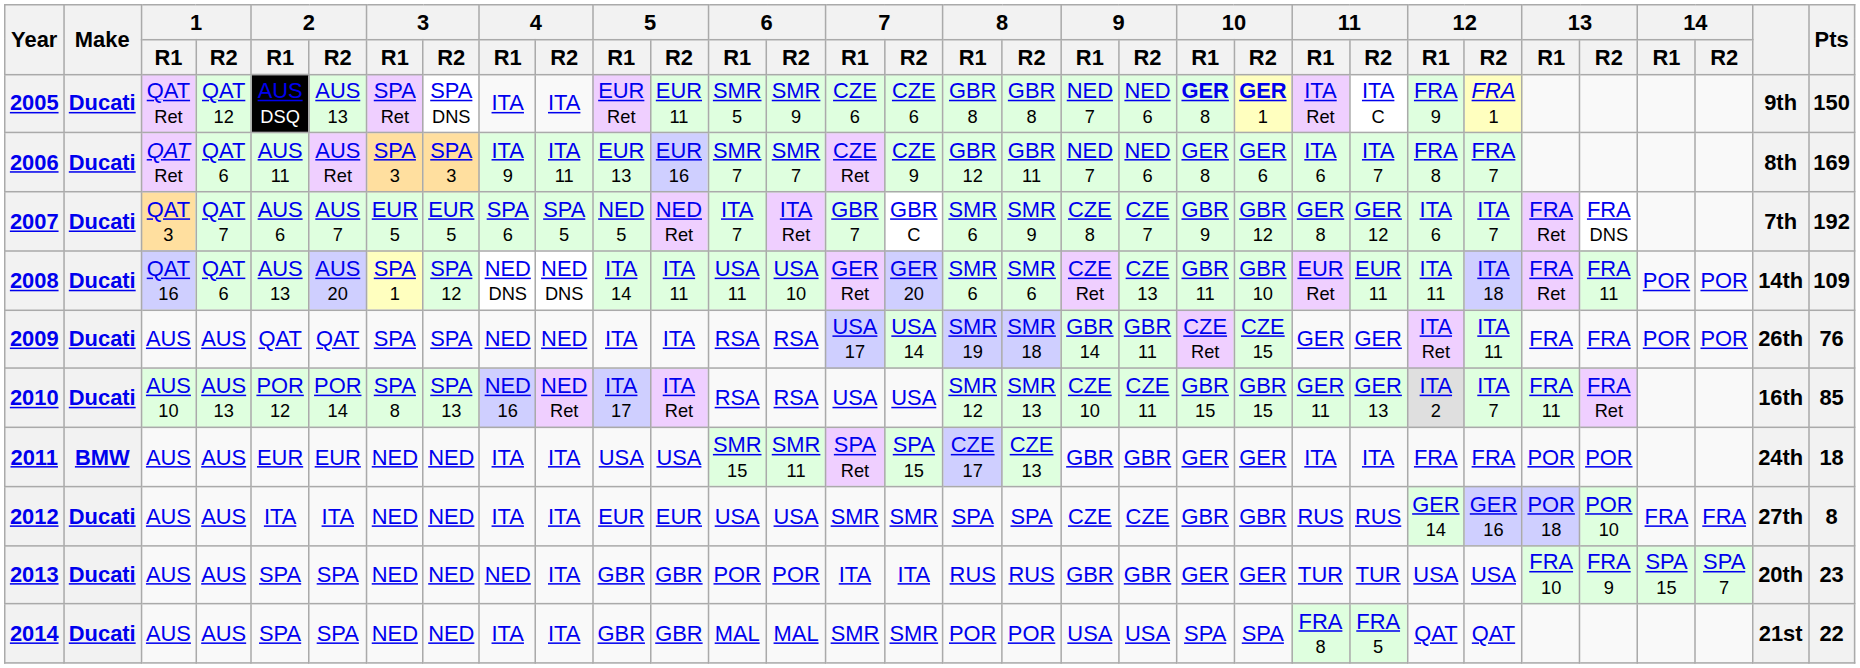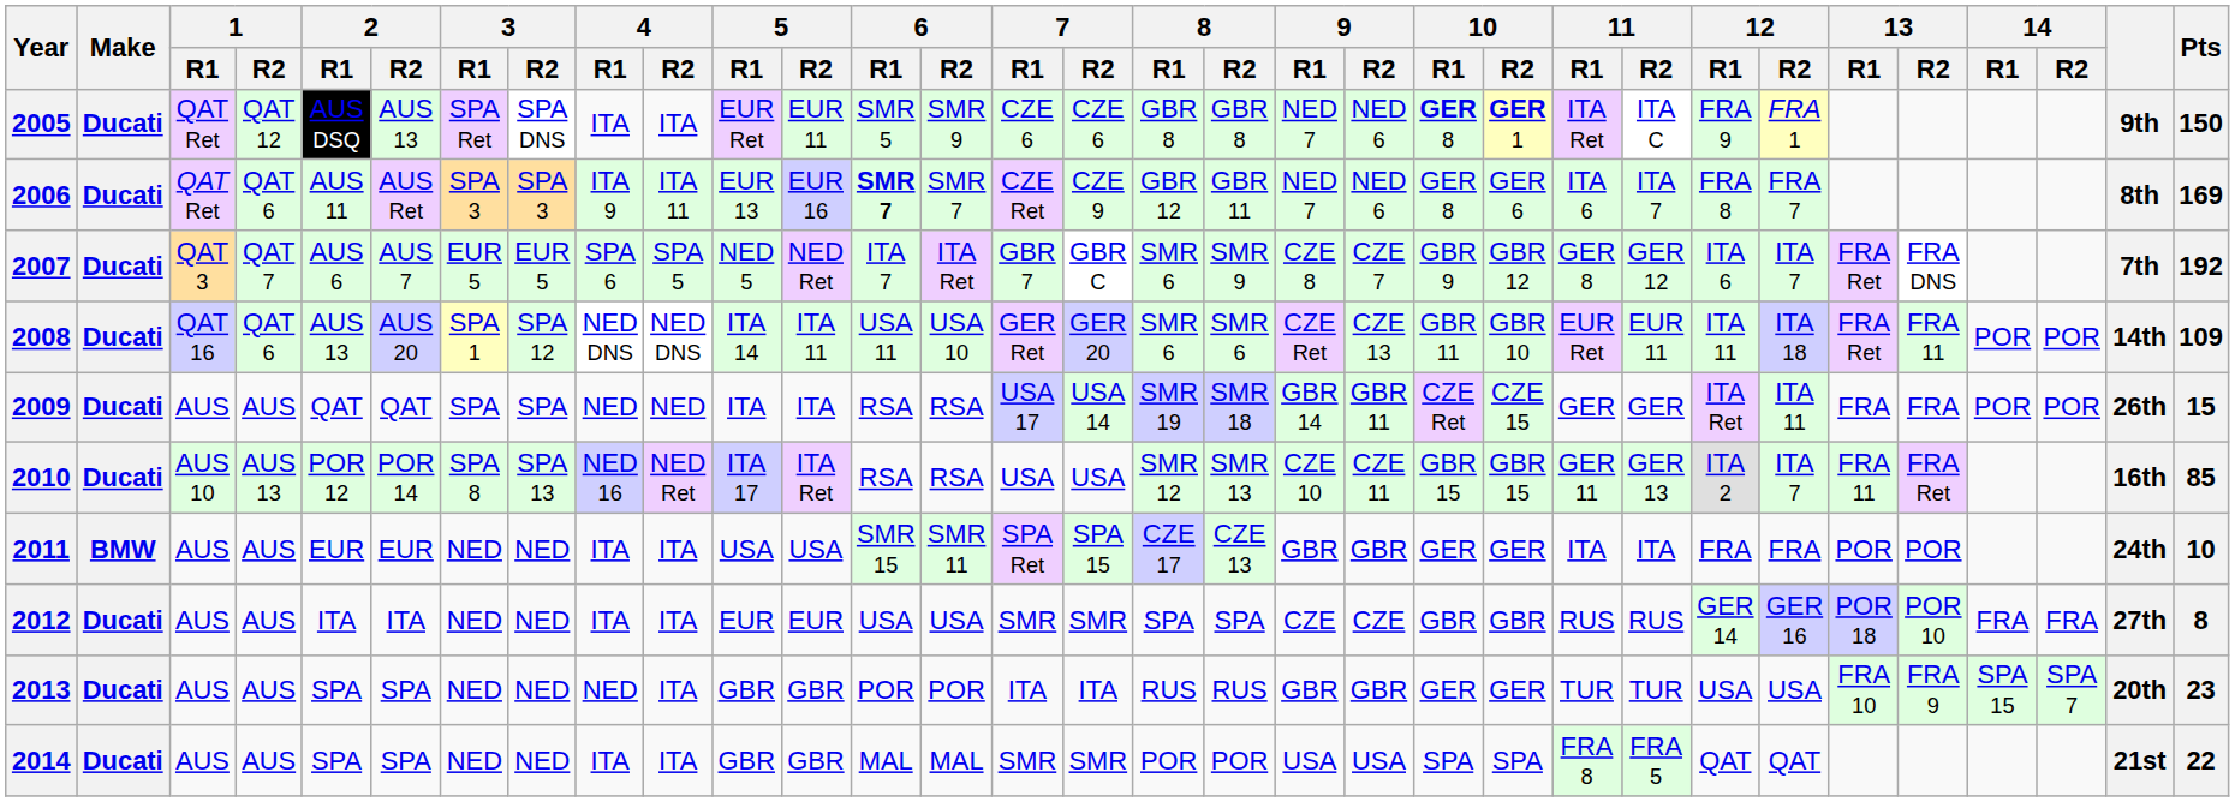 <table class="wikitable" style="text-align:center; font-size:90%">
 <tr>
 <th valign="middle" rowspan=2>Year</th>
 <th valign="middle" rowspan=2>Make</th>
 <th colspan=2>1</th>
 <th colspan=2>2</th>
 <th colspan=2>3</th>
 <th colspan=2>4</th>
 <th colspan=2>5</th>
 <th colspan=2>6</th>
 <th colspan=2>7</th>
 <th colspan=2>8</th>
 <th colspan=2>9</th>
 <th colspan=2>10</th>
 <th colspan=2>11</th>
 <th colspan=2>12</th>
 <th colspan=2>13</th>
 <th colspan=2>14</th>
 <th rowspan=2></th>
 <th rowspan=2>Pts</th>
 </tr>
 <tr>
 <th>R1</th>
 <th>R2</th>
 <th>R1</th>
 <th>R2</th>
 <th>R1</th>
 <th>R2</th>
 <th>R1</th>
 <th>R2</th>
 <th>R1</th>
 <th>R2</th>
 <th>R1</th>
 <th>R2</th>
 <th>R1</th>
 <th>R2</th>
 <th>R1</th>
 <th>R2</th>
 <th>R1</th>
 <th>R2</th>
 <th>R1</th>
 <th>R2</th>
 <th>R1</th>
 <th>R2</th>
 <th>R1</th>
 <th>R2</th>
 <th>R1</th>
 <th>R2</th>
 <th>R1</th>
 <th>R2</th>
 </tr>
 <tr>
 <th><a href='#'>2005</a></th>
 <th><a href='#'>Ducati</a></th>
 <td style="background:#EFCFFF;"><a href='#'>QAT</a><br><small>Ret</small></td>
 <td style="background:#DFFFDF;"><a href='#'>QAT</a><br><small>12</small></td>
 <td style="background:black; color:white;"><a href='#'><span>AUS</span></a><br><small>DSQ</small></td>
 <td style="background:#DFFFDF;"><a href='#'>AUS</a><br><small>13</small></td>
 <td style="background:#EFCFFF;"><a href='#'>SPA</a><br><small>Ret</small></td>
 <td style="background:#FFFFFF;"><a href='#'>SPA</a><br><small>DNS</small></td>
 <td><a href='#'>ITA</a><br><small></small></td>
 <td><a href='#'>ITA</a><br><small></small></td>
 <td style="background:#EFCFFF;"><a href='#'>EUR</a><br><small>Ret</small></td>
 <td style="background:#DFFFDF;"><a href='#'>EUR</a><br><small>11</small></td>
 <td style="background:#DFFFDF;"><a href='#'>SMR</a><br><small>5</small></td>
 <td style="background:#DFFFDF;"><a href='#'>SMR</a><br><small>9</small></td>
 <td style="background:#DFFFDF;"><a href='#'>CZE</a><br><small>6</small></td>
 <td style="background:#DFFFDF;"><a href='#'>CZE</a><br><small>6</small></td>
 <td style="background:#DFFFDF;"><a href='#'>GBR</a><br><small>8</small></td>
 <td style="background:#DFFFDF;"><a href='#'>GBR</a><br><small>8</small></td>
 <td style="background:#DFFFDF;"><a href='#'>NED</a><br><small>7</small></td>
 <td style="background:#DFFFDF;"><a href='#'>NED</a><br><small>6</small></td>
 <td style="background:#DFFFDF;"><strong><a href='#'>GER</a></strong><br><small>8</small></td>
 <td style="background:#FFFFBF;"><strong><a href='#'>GER</a></strong><br><small>1</small></td>
 <td style="background:#EFCFFF;"><a href='#'>ITA</a><br><small>Ret</small></td>
 <td style="background:#FFFFFF;"><a href='#'>ITA</a><br><small>C</small></td>
 <td style="background:#DFFFDF;"><a href='#'>FRA</a><br><small>9</small></td>
 <td style="background:#FFFFBF;"><em><a href='#'>FRA</a></em><br><small>1</small></td>
 <td></td>
 <td></td>
 <td></td>
 <td></td>
 <th>9th</th>
 <th>150</th>
 </tr>
 <tr>
 <th><a href='#'>2006</a></th>
 <th><a href='#'>Ducati</a></th>
 <td style="background:#EFCFFF;"><em><a href='#'>QAT</a></em><br><small>Ret</small></td>
 <td style="background:#DFFFDF;"><a href='#'>QAT</a><br><small>6</small></td>
 <td style="background:#DFFFDF;"><a href='#'>AUS</a><br><small>11</small></td>
 <td style="background:#EFCFFF;"><a href='#'>AUS</a><br><small>Ret</small></td>
 <td style="background:#FFDF9F;"><a href='#'>SPA</a><br><small>3</small></td>
 <td style="background:#FFDF9F;"><a href='#'>SPA</a><br><small>3</small></td>
 <td style="background:#DFFFDF;"><a href='#'>ITA</a><br><small>9</small></td>
 <td style="background:#DFFFDF;"><a href='#'>ITA</a><br><small>11</small></td>
 <td style="background:#DFFFDF;"><a href='#'>EUR</a><br><small>13</small></td>
 <td style="background:#CFCFFF;"><a href='#'>EUR</a><br><small>16</small></td>
-<td style="background:#DFFFDF;"><a href='#'>SMR</a><br><small>7</small></td>
+<td style="background:#DFFFDF;"><strong><a href='#'>SMR</a><br><small>7</small></strong></td>
 <td style="background:#DFFFDF;"><a href='#'>SMR</a><br><small>7</small></td>
 <td style="background:#EFCFFF;"><a href='#'>CZE</a><br><small>Ret</small></td>
 <td style="background:#DFFFDF;"><a href='#'>CZE</a><br><small>9</small></td>
 <td style="background:#DFFFDF;"><a href='#'>GBR</a><br><small>12</small></td>
 <td style="background:#DFFFDF;"><a href='#'>GBR</a><br><small>11</small></td>
 <td style="background:#DFFFDF;"><a href='#'>NED</a><br><small>7</small></td>
 <td style="background:#DFFFDF;"><a href='#'>NED</a><br><small>6</small></td>
 <td style="background:#DFFFDF;"><a href='#'>GER</a><br><small>8</small></td>
 <td style="background:#DFFFDF;"><a href='#'>GER</a><br><small>6</small></td>
 <td style="background:#DFFFDF;"><a href='#'>ITA</a><br><small>6</small></td>
 <td style="background:#DFFFDF;"><a href='#'>ITA</a><br><small>7</small></td>
 <td style="background:#DFFFDF;"><a href='#'>FRA</a><br><small>8</small></td>
 <td style="background:#DFFFDF;"><a href='#'>FRA</a><br><small>7</small></td>
 <td></td>
 <td></td>
 <td></td>
 <td></td>
 <th>8th</th>
 <th>169</th>
 </tr>
 <tr>
 <th><a href='#'>2007</a></th>
 <th><a href='#'>Ducati</a></th>
 <td style="background:#FFDF9F;"><a href='#'>QAT</a><br><small>3</small></td>
 <td style="background:#DFFFDF;"><a href='#'>QAT</a><br><small>7</small></td>
 <td style="background:#DFFFDF;"><a href='#'>AUS</a><br><small>6</small></td>
 <td style="background:#DFFFDF;"><a href='#'>AUS</a><br><small>7</small></td>
 <td style="background:#DFFFDF;"><a href='#'>EUR</a><br><small>5</small></td>
 <td style="background:#DFFFDF;"><a href='#'>EUR</a><br><small>5</small></td>
 <td style="background:#DFFFDF;"><a href='#'>SPA</a><br><small>6</small></td>
 <td style="background:#DFFFDF;"><a href='#'>SPA</a><br><small>5</small></td>
 <td style="background:#DFFFDF;"><a href='#'>NED</a><br><small>5</small></td>
 <td style="background:#EFCFFF;"><a href='#'>NED</a><br><small>Ret</small></td>
 <td style="background:#DFFFDF;"><a href='#'>ITA</a><br><small>7</small></td>
 <td style="background:#EFCFFF;"><a href='#'>ITA</a><br><small>Ret</small></td>
 <td style="background:#DFFFDF;"><a href='#'>GBR</a><br><small>7</small></td>
 <td style="background:#FFFFFF;"><a href='#'>GBR</a><br><small>C</small></td>
 <td style="background:#DFFFDF;"><a href='#'>SMR</a><br><small>6</small></td>
 <td style="background:#DFFFDF;"><a href='#'>SMR</a><br><small>9</small></td>
 <td style="background:#DFFFDF;"><a href='#'>CZE</a><br><small>8</small></td>
 <td style="background:#DFFFDF;"><a href='#'>CZE</a><br><small>7</small></td>
 <td style="background:#DFFFDF;"><a href='#'>GBR</a><br><small>9</small></td>
 <td style="background:#DFFFDF;"><a href='#'>GBR</a><br><small>12</small></td>
 <td style="background:#DFFFDF;"><a href='#'>GER</a><br><small>8</small></td>
 <td style="background:#DFFFDF;"><a href='#'>GER</a><br><small>12</small></td>
 <td style="background:#DFFFDF;"><a href='#'>ITA</a><br><small>6</small></td>
 <td style="background:#DFFFDF;"><a href='#'>ITA</a><br><small>7</small></td>
 <td style="background:#EFCFFF;"><a href='#'>FRA</a><br><small>Ret</small></td>
 <td style="background:#FFFFFF;"><a href='#'>FRA</a><br><small>DNS</small></td>
 <td></td>
 <td></td>
 <th>7th</th>
 <th>192</th>
 </tr>
 <tr>
 <th><a href='#'>2008</a></th>
 <th><a href='#'>Ducati</a></th>
 <td style="background:#CFCFFF;"><a href='#'>QAT</a><br><small>16</small></td>
 <td style="background:#DFFFDF;"><a href='#'>QAT</a><br><small>6</small></td>
 <td style="background:#DFFFDF;"><a href='#'>AUS</a><br><small>13</small></td>
 <td style="background:#CFCFFF;"><a href='#'>AUS</a><br><small>20</small></td>
 <td style="background:#FFFFBF;"><a href='#'>SPA</a><br><small>1</small></td>
 <td style="background:#DFFFDF;"><a href='#'>SPA</a><br><small>12</small></td>
 <td style="background:#FFFFFF;"><a href='#'>NED</a><br><small>DNS</small></td>
 <td style="background:#FFFFFF;"><a href='#'>NED</a><br><small>DNS</small></td>
 <td style="background:#DFFFDF;"><a href='#'>ITA</a><br><small>14</small></td>
 <td style="background:#DFFFDF;"><a href='#'>ITA</a><br><small>11</small></td>
 <td style="background:#DFFFDF;"><a href='#'>USA</a><br><small>11</small></td>
 <td style="background:#DFFFDF;"><a href='#'>USA</a><br><small>10</small></td>
 <td style="background:#EFCFFF;"><a href='#'>GER</a><br><small>Ret</small></td>
 <td style="background:#CFCFFF;"><a href='#'>GER</a><br><small>20</small></td>
 <td style="background:#DFFFDF;"><a href='#'>SMR</a><br><small>6</small></td>
 <td style="background:#DFFFDF;"><a href='#'>SMR</a><br><small>6</small></td>
 <td style="background:#EFCFFF;"><a href='#'>CZE</a><br><small>Ret</small></td>
 <td style="background:#DFFFDF;"><a href='#'>CZE</a><br><small>13</small></td>
 <td style="background:#DFFFDF;"><a href='#'>GBR</a><br><small>11</small></td>
 <td style="background:#DFFFDF;"><a href='#'>GBR</a><br><small>10</small></td>
 <td style="background:#EFCFFF;"><a href='#'>EUR</a><br><small>Ret</small></td>
 <td style="background:#DFFFDF;"><a href='#'>EUR</a><br><small>11</small></td>
 <td style="background:#DFFFDF;"><a href='#'>ITA</a><br><small>11</small></td>
 <td style="background:#CFCFFF;"><a href='#'>ITA</a><br><small>18</small></td>
 <td style="background:#EFCFFF;"><a href='#'>FRA</a><br><small>Ret</small></td>
 <td style="background:#DFFFDF;"><a href='#'>FRA</a><br><small>11</small></td>
 <td><a href='#'>POR</a><br><small></small></td>
 <td><a href='#'>POR</a><br><small></small></td>
 <th>14th</th>
 <th>109</th>
 </tr>
 <tr>
 <th><a href='#'>2009</a></th>
 <th><a href='#'>Ducati</a></th>
 <td><a href='#'>AUS</a><br><small></small></td>
 <td><a href='#'>AUS</a><br><small></small></td>
 <td><a href='#'>QAT</a><br><small></small></td>
 <td><a href='#'>QAT</a><br><small></small></td>
 <td><a href='#'>SPA</a><br><small></small></td>
 <td><a href='#'>SPA</a><br><small></small></td>
 <td><a href='#'>NED</a><br><small></small></td>
 <td><a href='#'>NED</a><br><small></small></td>
 <td><a href='#'>ITA</a><br><small></small></td>
 <td><a href='#'>ITA</a><br><small></small></td>
 <td><a href='#'>RSA</a><br><small></small></td>
 <td><a href='#'>RSA</a><br><small></small></td>
 <td style="background:#CFCFFF;"><a href='#'>USA</a><br><small>17</small></td>
 <td style="background:#DFFFDF;"><a href='#'>USA</a><br><small>14</small></td>
 <td style="background:#CFCFFF;"><a href='#'>SMR</a><br><small>19</small></td>
 <td style="background:#CFCFFF;"><a href='#'>SMR</a><br><small>18</small></td>
 <td style="background:#DFFFDF;"><a href='#'>GBR</a><br><small>14</small></td>
 <td style="background:#DFFFDF;"><a href='#'>GBR</a><br><small>11</small></td>
 <td style="background:#EFCFFF;"><a href='#'>CZE</a><br><small>Ret</small></td>
 <td style="background:#DFFFDF;"><a href='#'>CZE</a><br><small>15</small></td>
 <td><a href='#'>GER</a><br><small></small></td>
 <td><a href='#'>GER</a><br><small></small></td>
 <td style="background:#EFCFFF;"><a href='#'>ITA</a><br><small>Ret</small></td>
 <td style="background:#DFFFDF;"><a href='#'>ITA</a><br><small>11</small></td>
 <td><a href='#'>FRA</a><br><small></small></td>
 <td><a href='#'>FRA</a><br><small></small></td>
 <td><a href='#'>POR</a><br><small></small></td>
 <td><a href='#'>POR</a><br><small></small></td>
 <th>26th</th>
-<th>76</th>
+<th>15</th>
 </tr>
 <tr>
 <th><a href='#'>2010</a></th>
 <th><a href='#'>Ducati</a></th>
 <td style="background:#DFFFDF;"><a href='#'>AUS</a><br><small>10</small></td>
 <td style="background:#DFFFDF;"><a href='#'>AUS</a><br><small>13</small></td>
 <td style="background:#DFFFDF;"><a href='#'>POR</a><br><small>12</small></td>
 <td style="background:#DFFFDF;"><a href='#'>POR</a><br><small>14</small></td>
 <td style="background:#DFFFDF;"><a href='#'>SPA</a><br><small>8</small></td>
 <td style="background:#DFFFDF;"><a href='#'>SPA</a><br><small>13</small></td>
 <td style="background:#CFCFFF;"><a href='#'>NED</a><br><small>16</small></td>
 <td style="background:#EFCFFF;"><a href='#'>NED</a><br><small>Ret</small></td>
 <td style="background:#CFCFFF;"><a href='#'>ITA</a><br><small>17</small></td>
 <td style="background:#EFCFFF;"><a href='#'>ITA</a><br><small>Ret</small></td>
 <td><a href='#'>RSA</a><br><small></small></td>
 <td><a href='#'>RSA</a><br><small></small></td>
 <td><a href='#'>USA</a><br><small></small></td>
 <td><a href='#'>USA</a><br><small></small></td>
 <td style="background:#DFFFDF;"><a href='#'>SMR</a><br><small>12</small></td>
 <td style="background:#DFFFDF;"><a href='#'>SMR</a><br><small>13</small></td>
 <td style="background:#DFFFDF;"><a href='#'>CZE</a><br><small>10</small></td>
 <td style="background:#DFFFDF;"><a href='#'>CZE</a><br><small>11</small></td>
 <td style="background:#DFFFDF;"><a href='#'>GBR</a><br><small>15</small></td>
 <td style="background:#DFFFDF;"><a href='#'>GBR</a><br><small>15</small></td>
 <td style="background:#DFFFDF;"><a href='#'>GER</a><br><small>11</small></td>
 <td style="background:#DFFFDF;"><a href='#'>GER</a><br><small>13</small></td>
 <td style="background:#DFDFDF;"><a href='#'>ITA</a><br><small>2</small></td>
 <td style="background:#DFFFDF;"><a href='#'>ITA</a><br><small>7</small></td>
 <td style="background:#DFFFDF;"><a href='#'>FRA</a><br><small>11</small></td>
 <td style="background:#EFCFFF;"><a href='#'>FRA</a><br><small>Ret</small></td>
 <td></td>
 <td></td>
 <th>16th</th>
 <th>85</th>
 </tr>
 <tr>
 <th><a href='#'>2011</a></th>
 <th><a href='#'>BMW</a></th>
 <td><a href='#'>AUS</a><br><small></small></td>
 <td><a href='#'>AUS</a><br><small></small></td>
 <td><a href='#'>EUR</a><br><small></small></td>
 <td><a href='#'>EUR</a><br><small></small></td>
 <td><a href='#'>NED</a><br><small></small></td>
 <td><a href='#'>NED</a><br><small></small></td>
 <td><a href='#'>ITA</a><br><small></small></td>
 <td><a href='#'>ITA</a><br><small></small></td>
 <td><a href='#'>USA</a><br><small></small></td>
 <td><a href='#'>USA</a><br><small></small></td>
 <td style="background:#DFFFDF;"><a href='#'>SMR</a><br><small>15</small></td>
 <td style="background:#DFFFDF;"><a href='#'>SMR</a><br><small>11</small></td>
 <td style="background:#EFCFFF;"><a href='#'>SPA</a><br><small>Ret</small></td>
 <td style="background:#DFFFDF;"><a href='#'>SPA</a><br><small>15</small></td>
 <td style="background:#CFCFFF;"><a href='#'>CZE</a><br><small>17</small></td>
 <td style="background:#DFFFDF;"><a href='#'>CZE</a><br><small>13</small></td>
 <td><a href='#'>GBR</a><br><small></small></td>
 <td><a href='#'>GBR</a><br><small></small></td>
 <td><a href='#'>GER</a><br><small></small></td>
 <td><a href='#'>GER</a><br><small></small></td>
 <td><a href='#'>ITA</a><br><small></small></td>
 <td><a href='#'>ITA</a><br><small></small></td>
 <td><a href='#'>FRA</a><br><small></small></td>
 <td><a href='#'>FRA</a><br><small></small></td>
 <td><a href='#'>POR</a><br><small></small></td>
 <td><a href='#'>POR</a><br><small></small></td>
 <td></td>
 <td></td>
 <th>24th</th>
-<th>18</th>
+<th>10</th>
 </tr>
 <tr>
 <th><a href='#'>2012</a></th>
 <th><a href='#'>Ducati</a></th>
 <td><a href='#'>AUS</a><br><small></small></td>
 <td><a href='#'>AUS</a><br><small></small></td>
 <td><a href='#'>ITA</a></td>
 <td><a href='#'>ITA</a></td>
 <td><a href='#'>NED</a><br><small></small></td>
 <td><a href='#'>NED</a><br><small></small></td>
 <td><a href='#'>ITA</a><br><small></small></td>
 <td><a href='#'>ITA</a><br><small></small></td>
 <td><a href='#'>EUR</a><br><small></small></td>
 <td><a href='#'>EUR</a><br><small></small></td>
 <td><a href='#'>USA</a><br><small></small></td>
 <td><a href='#'>USA</a><br><small></small></td>
 <td><a href='#'>SMR</a><br><small></small></td>
 <td><a href='#'>SMR</a><br><small></small></td>
 <td><a href='#'>SPA</a><br><small></small></td>
 <td><a href='#'>SPA</a><br><small></small></td>
 <td><a href='#'>CZE</a><br><small></small></td>
 <td><a href='#'>CZE</a><br><small></small></td>
 <td><a href='#'>GBR</a><br><small></small></td>
 <td><a href='#'>GBR</a><br><small></small></td>
 <td><a href='#'>RUS</a><br><small></small></td>
 <td><a href='#'>RUS</a><br><small></small></td>
 <td style="background:#DFFFDF;"><a href='#'>GER</a><br><small>14</small></td>
 <td style="background:#CFCFFF;"><a href='#'>GER</a><br><small>16</small></td>
 <td style="background:#CFCFFF;"><a href='#'>POR</a><br><small>18</small></td>
 <td style="background:#DFFFDF;"><a href='#'>POR</a><br><small>10</small></td>
 <td><a href='#'>FRA</a><br><small></small></td>
 <td><a href='#'>FRA</a><br><small></small></td>
 <th>27th</th>
 <th>8</th>
 </tr>
 <tr>
 <th><a href='#'>2013</a></th>
 <th><a href='#'>Ducati</a></th>
 <td><a href='#'>AUS</a><br><small></small></td>
 <td><a href='#'>AUS</a><br><small></small></td>
 <td><a href='#'>SPA</a><br><small></small></td>
 <td><a href='#'>SPA</a><br><small></small></td>
 <td><a href='#'>NED</a><br><small></small></td>
 <td><a href='#'>NED</a><br><small></small></td>
 <td><a href='#'>NED</a><br><small></small></td>
 <td><a href='#'>ITA</a><br><small></small></td>
 <td><a href='#'>GBR</a><br><small></small></td>
 <td><a href='#'>GBR</a><br><small></small></td>
 <td><a href='#'>POR</a><br><small></small></td>
 <td><a href='#'>POR</a><br><small></small></td>
 <td><a href='#'>ITA</a><br><small></small></td>
 <td><a href='#'>ITA</a><br><small></small></td>
 <td><a href='#'>RUS</a><br><small></small></td>
 <td><a href='#'>RUS</a><br><small></small></td>
 <td><a href='#'>GBR</a><br><small></small></td>
 <td><a href='#'>GBR</a><br><small></small></td>
 <td><a href='#'>GER</a><br><small></small></td>
 <td><a href='#'>GER</a><br><small></small></td>
 <td><a href='#'>TUR</a><br><small></small></td>
 <td><a href='#'>TUR</a><br><small></small></td>
 <td><a href='#'>USA</a><br><small></small></td>
 <td><a href='#'>USA</a><br><small></small></td>
 <td style="background:#DFFFDF;"><a href='#'>FRA</a><br><small>10</small></td>
 <td style="background:#DFFFDF;"><a href='#'>FRA</a><br><small>9</small></td>
 <td style="background:#DFFFDF;"><a href='#'>SPA</a><br><small>15</small></td>
 <td style="background:#DFFFDF;"><a href='#'>SPA</a><br><small>7</small></td>
 <th>20th</th>
 <th>23</th>
 </tr>
 <tr>
 <th><a href='#'>2014</a></th>
 <th><a href='#'>Ducati</a></th>
 <td><a href='#'>AUS</a><br><small></small></td>
 <td><a href='#'>AUS</a><br><small></small></td>
 <td><a href='#'>SPA</a><br><small></small></td>
 <td><a href='#'>SPA</a><br><small></small></td>
 <td><a href='#'>NED</a><br><small></small></td>
 <td><a href='#'>NED</a><br><small></small></td>
 <td><a href='#'>ITA</a><br><small></small></td>
 <td><a href='#'>ITA</a><br><small></small></td>
 <td><a href='#'>GBR</a><br><small></small></td>
 <td><a href='#'>GBR</a><br><small></small></td>
 <td><a href='#'>MAL</a><br><small></small></td>
 <td><a href='#'>MAL</a><br><small></small></td>
 <td><a href='#'>SMR</a><br><small></small></td>
 <td><a href='#'>SMR</a><br><small></small></td>
 <td><a href='#'>POR</a><br><small></small></td>
 <td><a href='#'>POR</a><br><small></small></td>
 <td><a href='#'>USA</a><br><small></small></td>
 <td><a href='#'>USA</a><br><small></small></td>
 <td><a href='#'>SPA</a><br><small></small></td>
 <td><a href='#'>SPA</a><br><small></small></td>
 <td style="background:#DFFFDF;"><a href='#'>FRA</a><br><small>8</small></td>
 <td style="background:#DFFFDF;"><a href='#'>FRA</a><br><small>5</small></td>
 <td><a href='#'>QAT</a><br><small></small></td>
 <td><a href='#'>QAT</a><br><small></small></td>
 <td></td>
 <td></td>
 <td></td>
 <td></td>
 <th>21st</th>
 <th>22</th>
 </tr>
 </table>
